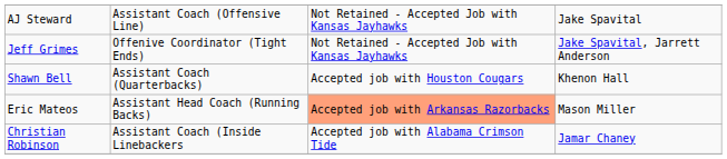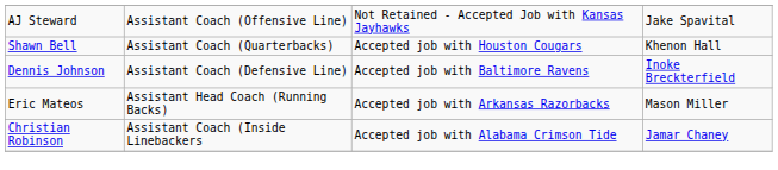 <table class="wikitable">
 <tr>
 </tr>
 <tr>
 <td>AJ Steward</td>
 <td>Assistant Coach (Offensive Line)</td>
 <td>Not Retained - Accepted Job with <a href='#'>Kansas Jayhawks</a></td>
 <td>Jake Spavital</td>
 </tr>
 <tr>
-<td><a href='#'>Jeff Grimes</a></td>
-<td>Offenive Coordinator (Tight Ends)</td>
-<td>Not Retained - Accepted Job with <a href='#'>Kansas Jayhawks</a></td>
-<td><a href='#'>Jake Spavital</a>, Jarrett Anderson</td>
-</tr>
-<tr>
 <td><a href='#'>Shawn Bell</a></td>
 <td>Assistant Coach (Quarterbacks)</td>
 <td>Accepted job with <a href='#'>Houston Cougars</a></td>
 <td>Khenon Hall</td>
 </tr>
 <tr>
+<td><a href='#'>Dennis Johnson</a></td>
+<td>Assistant Coach (Defensive Line)</td>
+<td>Accepted job with <a href='#'>Baltimore Ravens</a></td>
+<td><a href='#'>Inoke Breckterfield</a></td>
+</tr>
+<tr>
 <td>Eric Mateos</td>
 <td>Assistant Head Coach (Running Backs)</td>
-<td style="background: lightsalmon;">Accepted job with <a href='#'>Arkansas Razorbacks</a></td>
+<td>Accepted job with <a href='#'>Arkansas Razorbacks</a></td>
 <td>Mason Miller</td>
 </tr>
 <tr>
 <td><a href='#'>Christian Robinson</a></td>
 <td>Assistant Coach (Inside Linebackers</td>
 <td>Accepted job with <a href='#'>Alabama Crimson Tide</a></td>
 <td><a href='#'>Jamar Chaney</a></td>
 </tr>
 <tr>
 </tr>
 </table>
